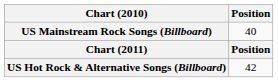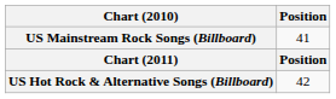 <table class="wikitable plainrowheaders" style="text-align:center">
 <tr>
 <th scope="col">Chart (2010)</th>
 <th scope="col">Position</th>
 </tr>
 <tr>
 <th scope="row">US Mainstream Rock Songs (<em>Billboard</em>)</th>
-<td>40</td>
+<td>41</td>
 </tr>
 <tr>
 <th scope="col">Chart (2011)</th>
 <th scope="col">Position</th>
 </tr>
 <tr>
 <th scope="row">US Hot Rock & Alternative Songs (<em>Billboard</em>)</th>
 <td>42</td>
 </tr>
 </table>
